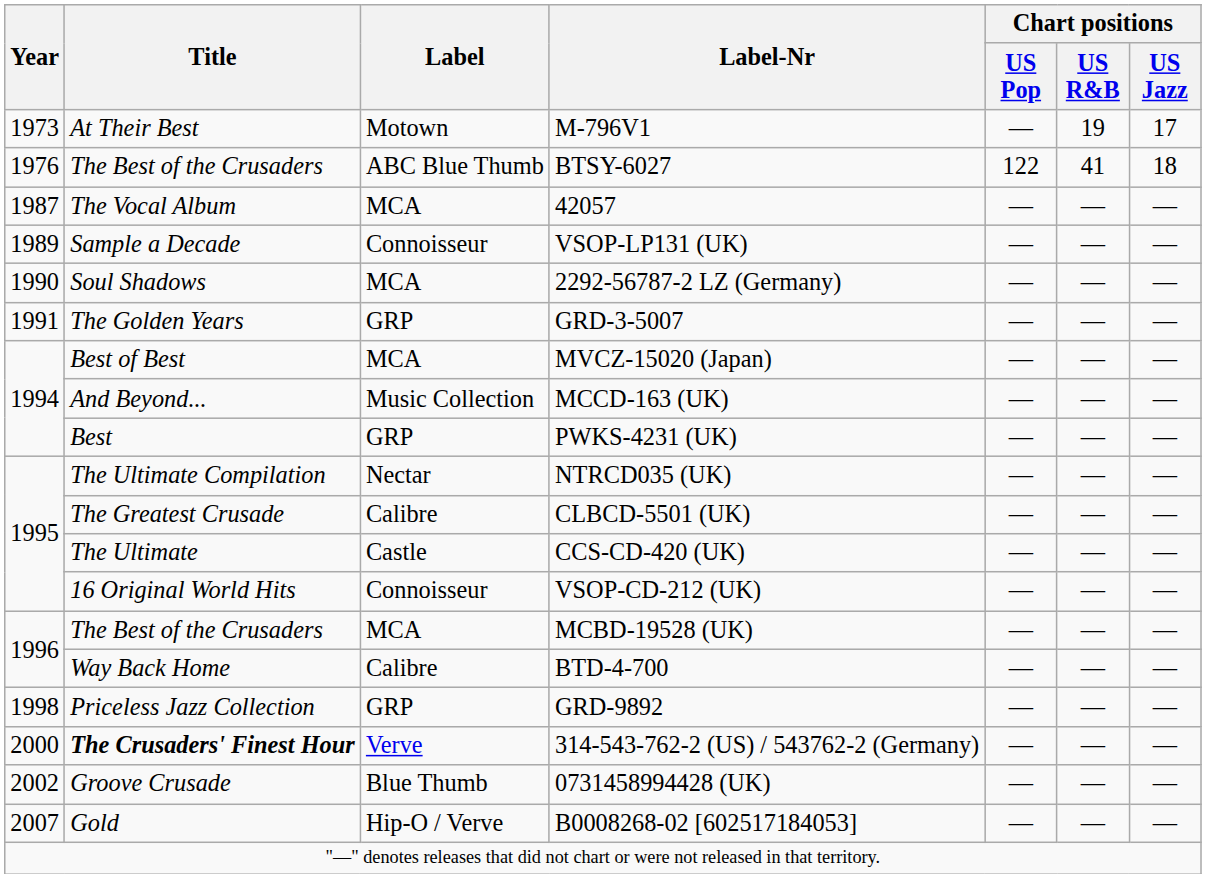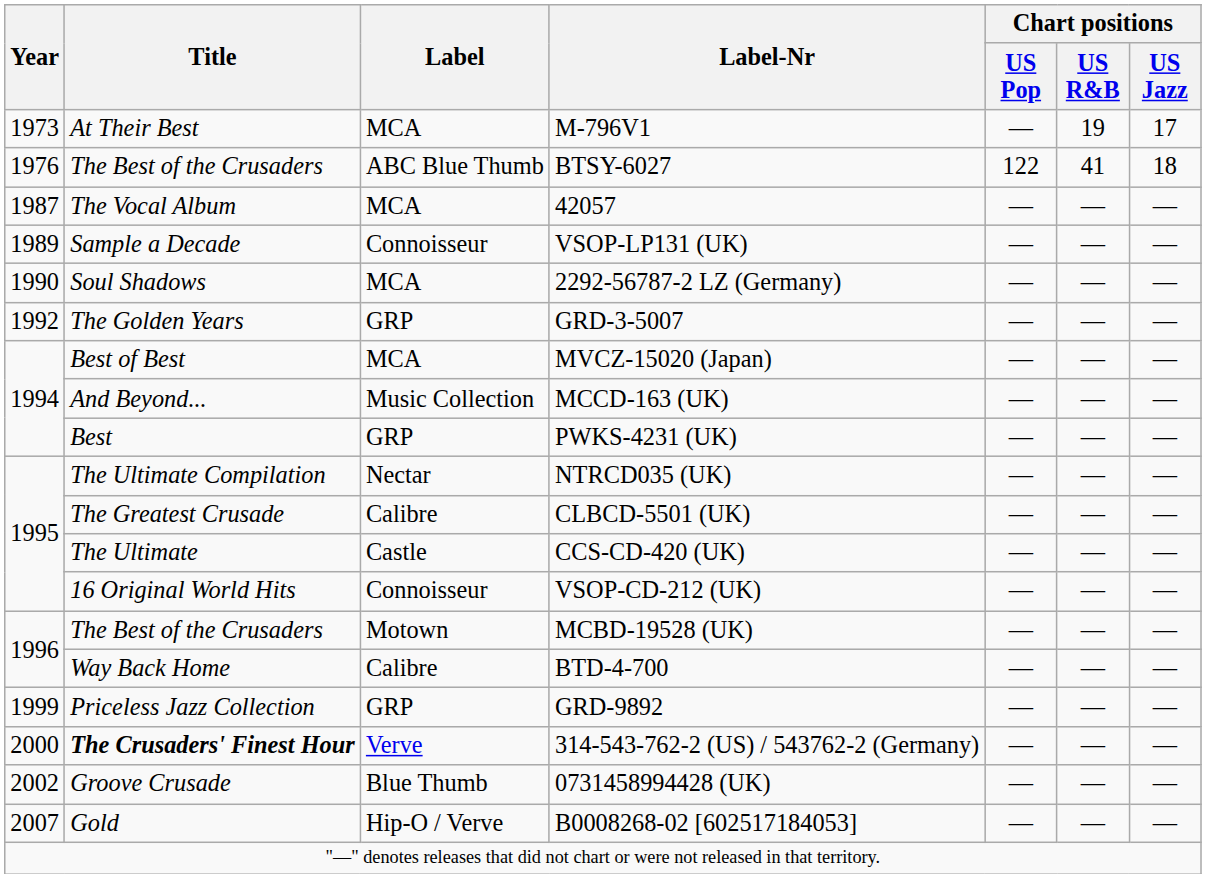 <table class="wikitable">
 <tr>
 <th scope="col" rowspan="2">Year</th>
 <th scope="col" rowspan="2">Title</th>
 <th scope="col" rowspan="2">Label</th>
 <th scope="col" rowspan="2">Label-Nr</th>
 <th scope="col" colspan="3">Chart positions</th>
 </tr>
 <tr>
 <th style="width:40px;"><a href='#'>US Pop</a><br></th>
 <th style="width:40px;"><a href='#'>US R&B</a><br></th>
 <th style="width:40px;"><a href='#'>US Jazz</a><br></th>
 </tr>
 <tr>
 <td>1973</td>
 <td><em>At Their Best</em></td>
-<td>Motown</td>
+<td>MCA</td>
 <td>M-796V1</td>
 <td align=center>—</td>
 <td align=center>19</td>
 <td align=center>17</td>
 </tr>
 <tr>
 <td>1976</td>
 <td><em>The Best of the Crusaders</em></td>
 <td>ABC Blue Thumb</td>
 <td>BTSY-6027</td>
 <td align=center>122</td>
 <td align=center>41</td>
 <td align=center>18</td>
 </tr>
 <tr>
 <td>1987</td>
 <td><em>The Vocal Album</em></td>
 <td>MCA</td>
 <td>42057</td>
 <td align=center>—</td>
 <td align=center>—</td>
 <td align=center>—</td>
 </tr>
 <tr>
 <td>1989</td>
 <td><em>Sample a Decade</em></td>
 <td>Connoisseur</td>
 <td>VSOP-LP131 (UK)</td>
 <td align=center>—</td>
 <td align=center>—</td>
 <td align=center>—</td>
 </tr>
 <tr>
 <td>1990</td>
 <td><em>Soul Shadows</em></td>
 <td>MCA</td>
 <td>2292-56787-2 LZ (Germany)</td>
 <td align=center>—</td>
 <td align=center>—</td>
 <td align=center>—</td>
 </tr>
 <tr>
-<td>1991</td>
+<td>1992</td>
 <td><em>The Golden Years</em></td>
 <td>GRP</td>
 <td>GRD-3-5007</td>
 <td align=center>—</td>
 <td align=center>—</td>
 <td align=center>—</td>
 </tr>
 <tr>
 <td rowspan="3">1994</td>
 <td><em>Best of Best</em></td>
 <td>MCA</td>
 <td>MVCZ-15020 (Japan)</td>
 <td align=center>—</td>
 <td align=center>—</td>
 <td align=center>—</td>
 </tr>
 <tr>
 <td><em>And Beyond...</em></td>
 <td>Music Collection</td>
 <td>MCCD-163 (UK)</td>
 <td align=center>—</td>
 <td align=center>—</td>
 <td align=center>—</td>
 </tr>
 <tr>
 <td><em>Best</em></td>
 <td>GRP</td>
 <td>PWKS-4231 (UK)</td>
 <td align=center>—</td>
 <td align=center>—</td>
 <td align=center>—</td>
 </tr>
 <tr>
 <td rowspan="4">1995</td>
 <td><em>The Ultimate Compilation</em></td>
 <td>Nectar</td>
 <td>NTRCD035 (UK)</td>
 <td align=center>—</td>
 <td align=center>—</td>
 <td align=center>—</td>
 </tr>
 <tr>
 <td><em>The Greatest Crusade</em></td>
 <td>Calibre</td>
 <td>CLBCD-5501 (UK)</td>
 <td align=center>—</td>
 <td align=center>—</td>
 <td align=center>—</td>
 </tr>
 <tr>
 <td><em>The Ultimate</em></td>
 <td>Castle</td>
 <td>CCS-CD-420 (UK)</td>
 <td align=center>—</td>
 <td align=center>—</td>
 <td align=center>—</td>
 </tr>
 <tr>
 <td><em>16 Original World Hits</em></td>
 <td>Connoisseur</td>
 <td>VSOP-CD-212 (UK)</td>
 <td align=center>—</td>
 <td align=center>—</td>
 <td align=center>—</td>
 </tr>
 <tr>
 <td rowspan="2">1996</td>
 <td><em>The Best of the Crusaders</em></td>
-<td>MCA</td>
+<td>Motown</td>
 <td>MCBD-19528 (UK)</td>
 <td align=center>—</td>
 <td align=center>—</td>
 <td align=center>—</td>
 </tr>
 <tr>
 <td><em>Way Back Home</em></td>
 <td>Calibre</td>
 <td>BTD-4-700</td>
 <td align=center>—</td>
 <td align=center>—</td>
 <td align=center>—</td>
 </tr>
 <tr>
-<td>1998</td>
+<td>1999</td>
 <td><em>Priceless Jazz Collection</em></td>
 <td>GRP</td>
 <td>GRD-9892</td>
 <td align=center>—</td>
 <td align=center>—</td>
 <td align=center>—</td>
 </tr>
 <tr>
 <td>2000</td>
 <td><strong><em>The Crusaders' Finest Hour</em></strong></td>
 <td><a href='#'>Verve</a></td>
 <td>314-543-762-2 (US) / 543762-2 (Germany)</td>
 <td align=center>—</td>
 <td align=center>—</td>
 <td align=center>—</td>
 </tr>
 <tr>
 <td>2002</td>
 <td><em>Groove Crusade</em></td>
 <td>Blue Thumb</td>
 <td>0731458994428 (UK)</td>
 <td align=center>—</td>
 <td align=center>—</td>
 <td align=center>—</td>
 </tr>
 <tr>
 <td>2007</td>
 <td><em>Gold</em></td>
 <td>Hip-O / Verve</td>
 <td>B0008268-02 [602517184053]</td>
 <td align=center>—</td>
 <td align=center>—</td>
 <td align=center>—</td>
 </tr>
 <tr>
 <td colspan="10" style="text-align:center; font-size:9pt;">"—" denotes releases that did not chart or were not released in that territory.</td>
 </tr>
 </table>
